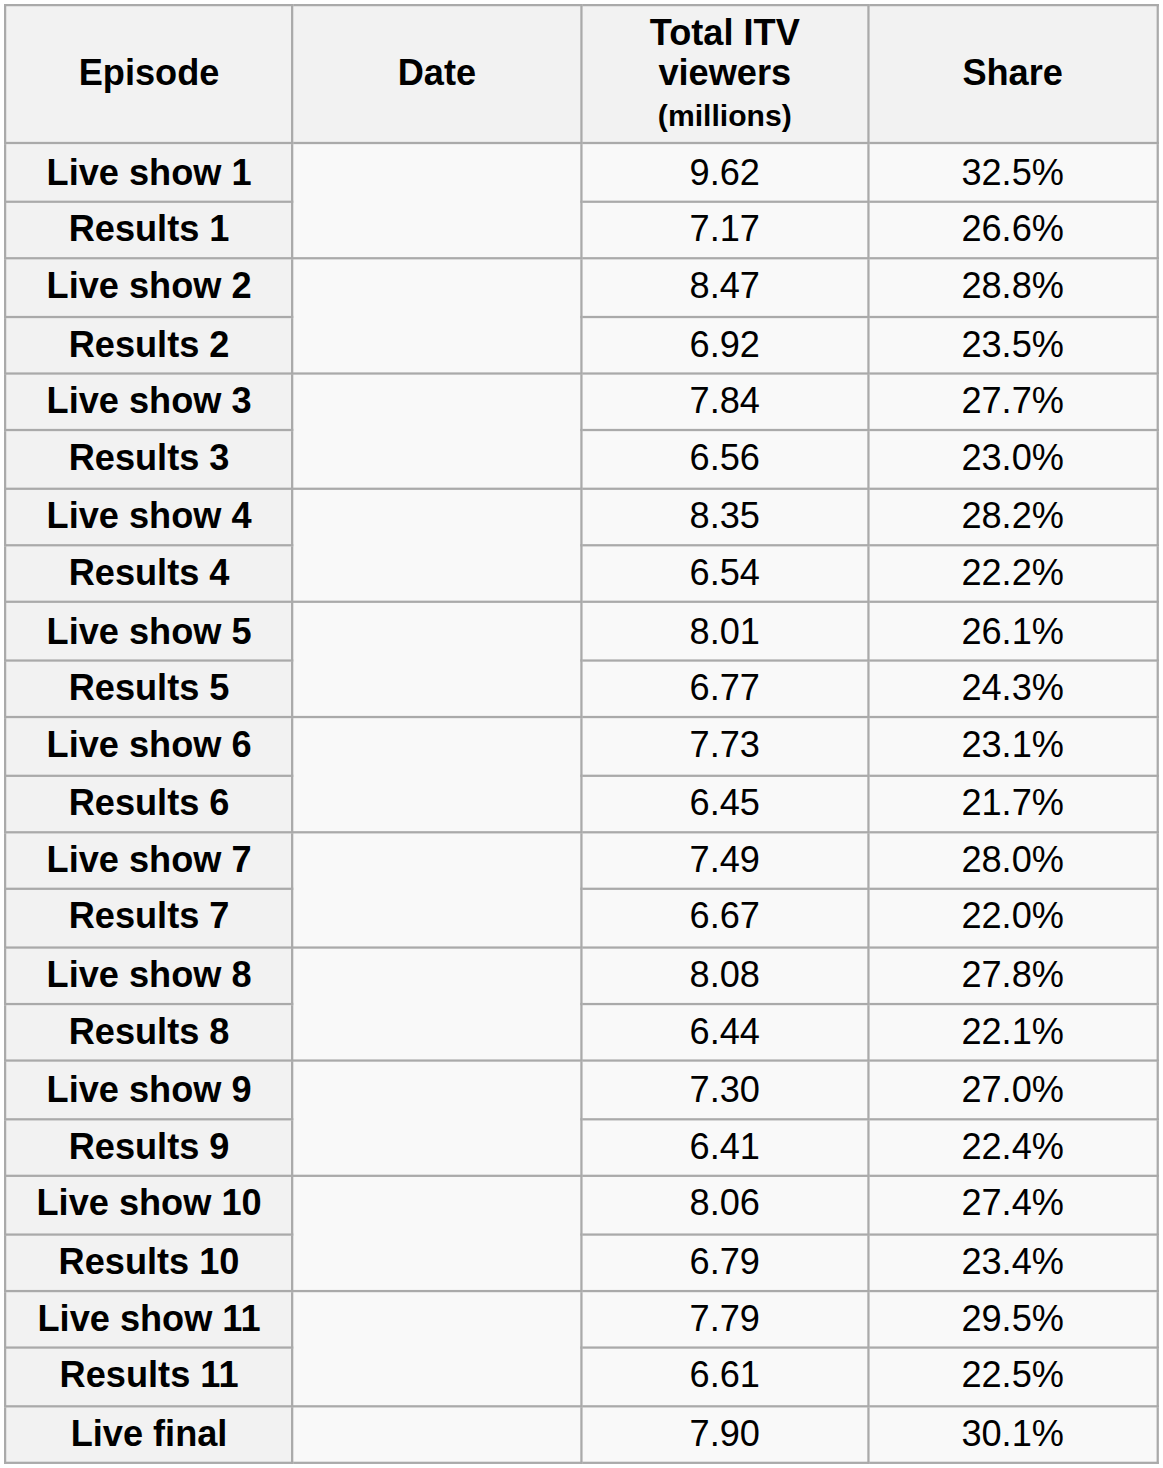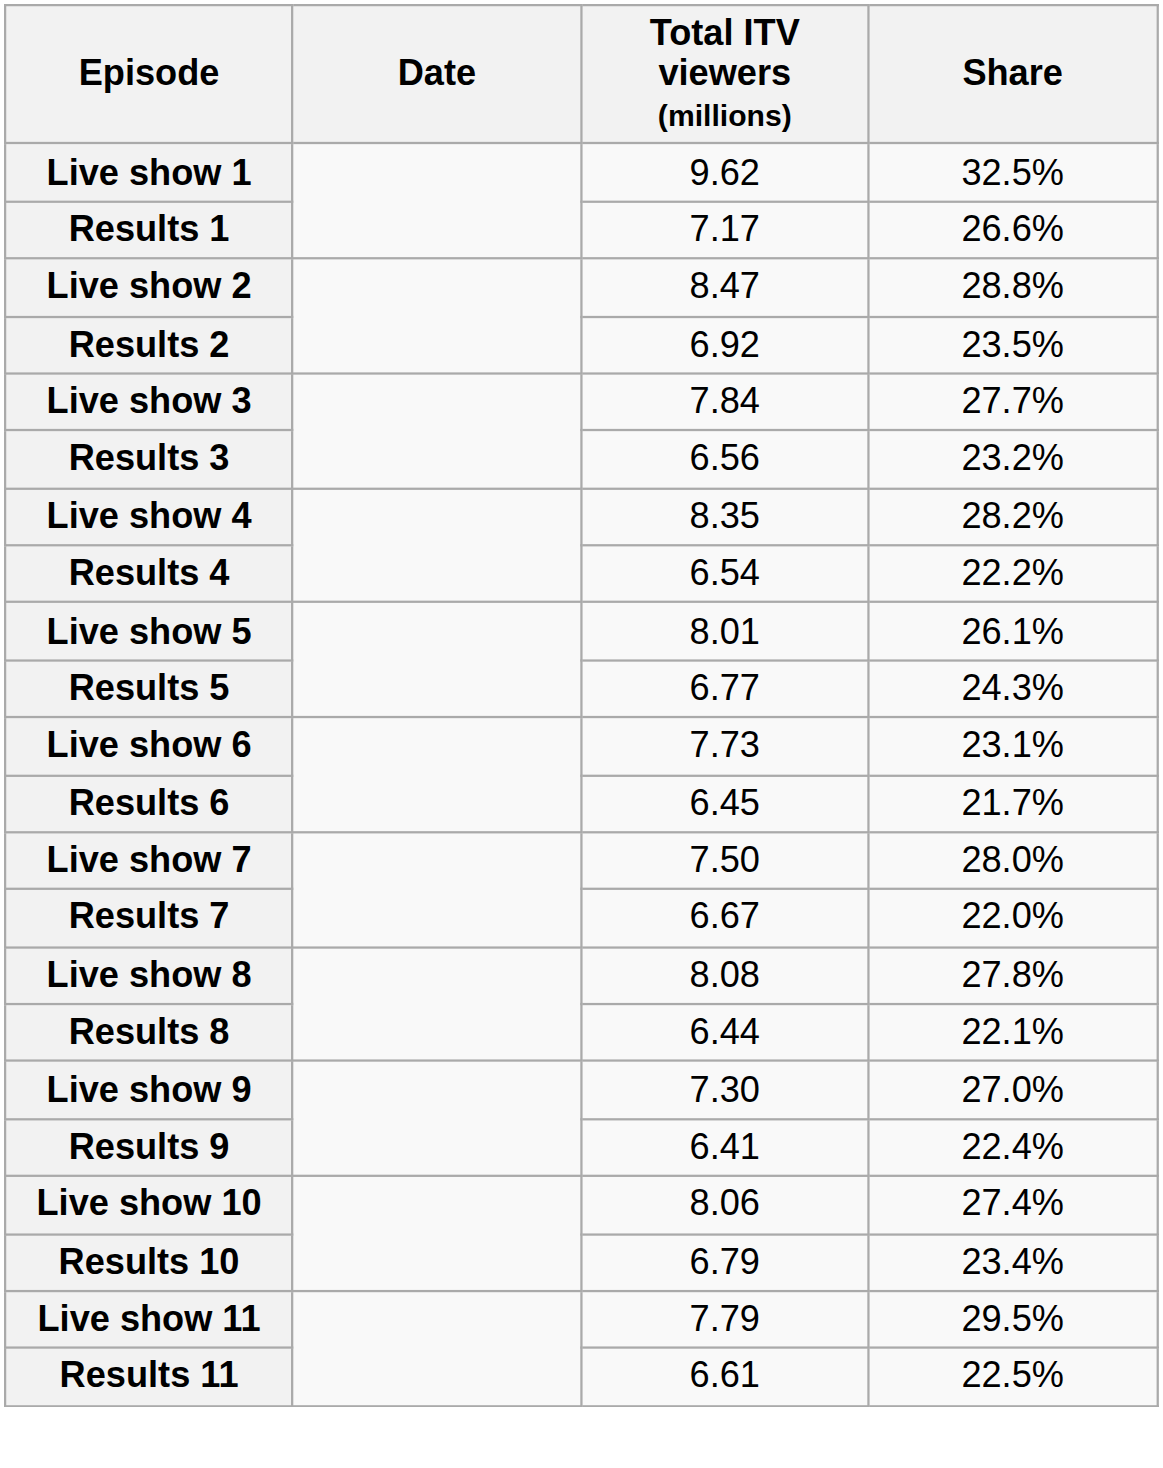 <table class="wikitable sortable" style="text-align:center">
 <tr>
 <th scope="col" style="width:120px;">Episode</th>
 <th scope="col" style="width:120px;">Date</th>
 <th scope="col" style="width:120px;">Total ITV viewers<br><small>(millions)</small></th>
 <th scope="col" style="width:120px;">Share</th>
 </tr>
 <tr>
 <th scope="row">Live show 1</th>
 <td rowspan="2"></td>
 <td>9.62</td>
 <td>32.5%</td>
 </tr>
 <tr>
 <th scope="row">Results 1</th>
 <td>7.17</td>
 <td>26.6%</td>
 </tr>
 <tr>
 <th scope="row">Live show 2</th>
 <td rowspan="2"></td>
 <td>8.47</td>
 <td>28.8%</td>
 </tr>
 <tr>
 <th scope="row">Results 2</th>
 <td>6.92</td>
 <td>23.5%</td>
 </tr>
 <tr>
 <th scope="row">Live show 3</th>
 <td rowspan="2"></td>
 <td>7.84</td>
 <td>27.7%</td>
 </tr>
 <tr>
 <th scope="row">Results 3</th>
 <td>6.56</td>
-<td>23.0%</td>
+<td>23.2%</td>
 </tr>
 <tr>
 <th scope="row">Live show 4</th>
 <td rowspan="2"></td>
 <td>8.35</td>
 <td>28.2%</td>
 </tr>
 <tr>
 <th scope="row">Results 4</th>
 <td>6.54</td>
 <td>22.2%</td>
 </tr>
 <tr |>
 <th scope="row">Live show 5</th>
 <td rowspan="2"></td>
 <td>8.01</td>
 <td>26.1%</td>
 </tr>
 <tr>
 <th scope="row">Results 5</th>
 <td>6.77</td>
 <td>24.3%</td>
 </tr>
 <tr>
 <th scope="row">Live show 6</th>
 <td rowspan="2"></td>
 <td>7.73</td>
 <td>23.1%</td>
 </tr>
 <tr>
 <th scope="row">Results 6</th>
 <td>6.45</td>
 <td>21.7%</td>
 </tr>
 <tr>
 <th scope="row">Live show 7</th>
 <td rowspan="2"></td>
-<td>7.49</td>
+<td>7.50</td>
 <td>28.0%</td>
 </tr>
 <tr>
 <th scope="row">Results 7</th>
 <td>6.67</td>
 <td>22.0%</td>
 </tr>
 <tr>
 <th scope="row">Live show 8</th>
 <td rowspan="2"></td>
 <td>8.08</td>
 <td>27.8%</td>
 </tr>
 <tr>
 <th scope="row">Results 8</th>
 <td>6.44</td>
 <td>22.1%</td>
 </tr>
 <tr>
 <th scope="row">Live show 9</th>
 <td rowspan="2"></td>
 <td>7.30</td>
 <td>27.0%</td>
 </tr>
 <tr>
 <th scope="row">Results 9</th>
 <td>6.41</td>
 <td>22.4%</td>
 </tr>
 <tr>
 <th scope="row">Live show 10</th>
 <td rowspan="2"></td>
 <td>8.06</td>
 <td>27.4%</td>
 </tr>
 <tr>
 <th scope="row">Results 10</th>
 <td>6.79</td>
 <td>23.4%</td>
 </tr>
 <tr>
 <th scope="row">Live show 11</th>
 <td rowspan="2"></td>
 <td>7.79</td>
 <td>29.5%</td>
 </tr>
 <tr>
 <th scope="row">Results 11</th>
 <td>6.61</td>
 <td>22.5%</td>
 </tr>
-<tr>
-<th scope="row">Live final</th>
-<td></td>
-<td>7.90</td>
-<td>30.1%</td>
-</tr>
 </table>
